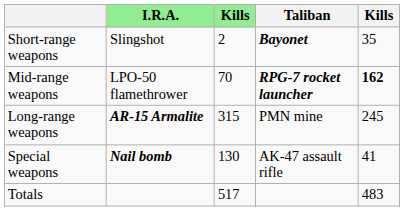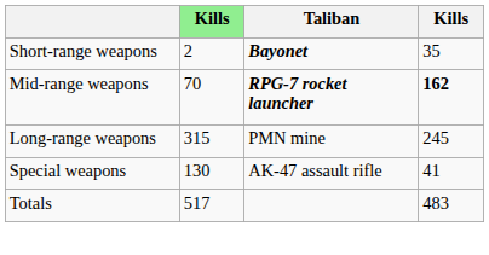 <table class="wikitable" style="text-align:left; width:440px; height:200px">
 <tr valign="top">
 <th style="width:120px;"></th>
-<th style="width:120px; background:lightgreen;">I.R.A.</th>
 <th style="width:40px; background:lightgreen;">Kills</th>
 <th style="width:120px;">Taliban</th>
 <th style="width:40px;">Kills</th>
 </tr>
 <tr valign="top">
 <td>Short-range weapons</td>
-<td>Slingshot</td>
 <td>2</td>
 <td><strong><em>Bayonet</em></strong></td>
 <td>35</td>
 </tr>
 <tr valign="top">
 <td>Mid-range weapons</td>
-<td>LPO-50 flamethrower</td>
 <td>70</td>
 <td><strong><em>RPG-7 rocket launcher</em></strong></td>
 <td><strong>162</strong></td>
 </tr>
 <tr valign="top">
 <td>Long-range weapons</td>
-<td><strong><em>AR-15 Armalite</em></strong></td>
 <td>315</td>
 <td>PMN mine</td>
 <td>245</td>
 </tr>
 <tr valign="top">
 <td>Special weapons</td>
-<td><strong><em>Nail bomb</em></strong></td>
 <td>130</td>
 <td>AK-47 assault rifle</td>
 <td>41</td>
 </tr>
 <tr valign="top">
 <td>Totals</td>
-<td></td>
 <td>517</td>
 <td></td>
 <td>483</td>
 </tr>
 </table>
